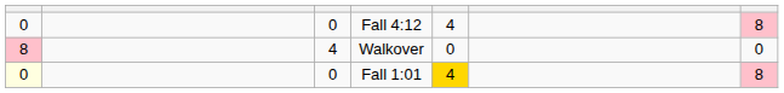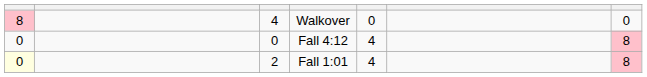 <table class="wikitable" style="text-align: center;">
 <tr>
 <th width=30></th>
 <th width=270></th>
 <th width=30></th>
 <th width=75></th>
 <th width=30></th>
 <th width=270></th>
 <th width=30></th>
 </tr>
 <tr>
+<td bgcolor=pink>8</td>
+<td align=left></td>
+<td>4</td>
+<td>Walkover</td>
+<td>0</td>
+<td align=left><strong></strong></td>
+<td>0</td>
+</tr>
+<tr>
 <td>0</td>
 <td align=left><strong></strong></td>
 <td>0</td>
 <td>Fall 4:12</td>
 <td>4</td>
 <td align=left></td>
 <td bgcolor=pink>8</td>
 </tr>
 <tr>
-<td bgcolor=pink>8</td>
-<td align=left></td>
-<td>4</td>
-<td>Walkover</td>
-<td>0</td>
-<td align=left><strong></strong></td>
-<td>0</td>
-</tr>
-<tr>
 <td style="background: lightyellow;">0</td>
 <td align=left><strong></strong></td>
-<td>0</td>
+<td>2</td>
 <td>Fall 1:01</td>
-<td style="background: gold;">4</td>
+<td>4</td>
 <td align=left></td>
 <td bgcolor=pink>8</td>
 </tr>
 </table>
